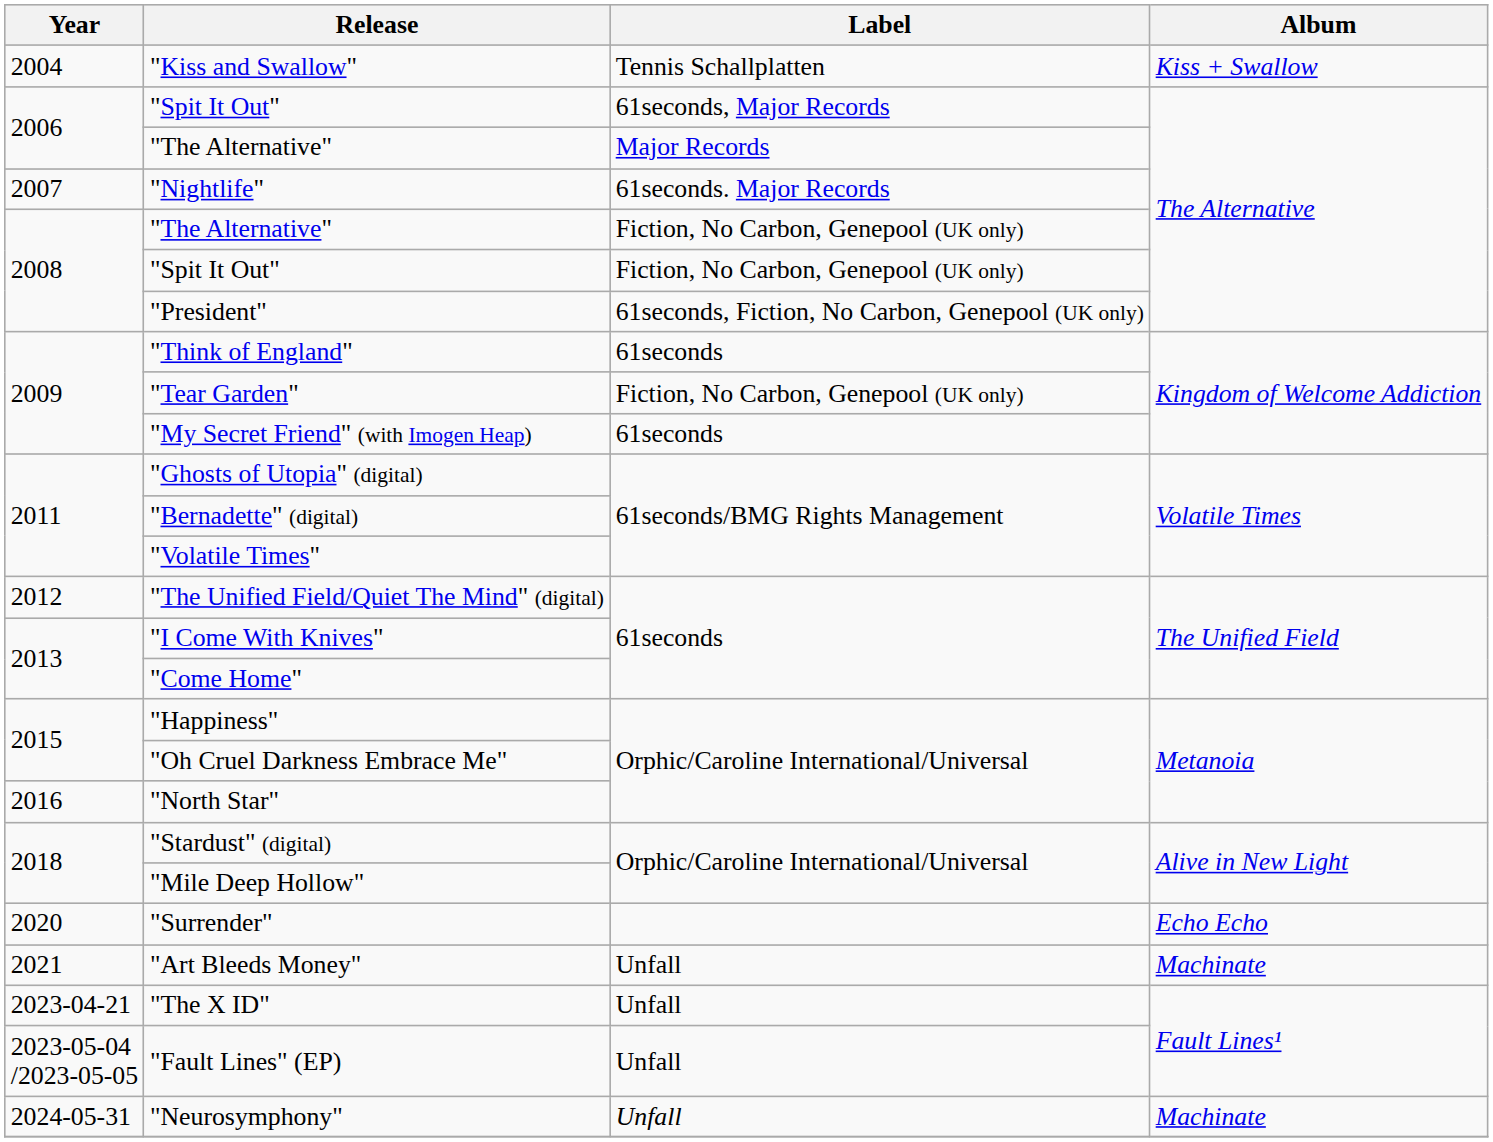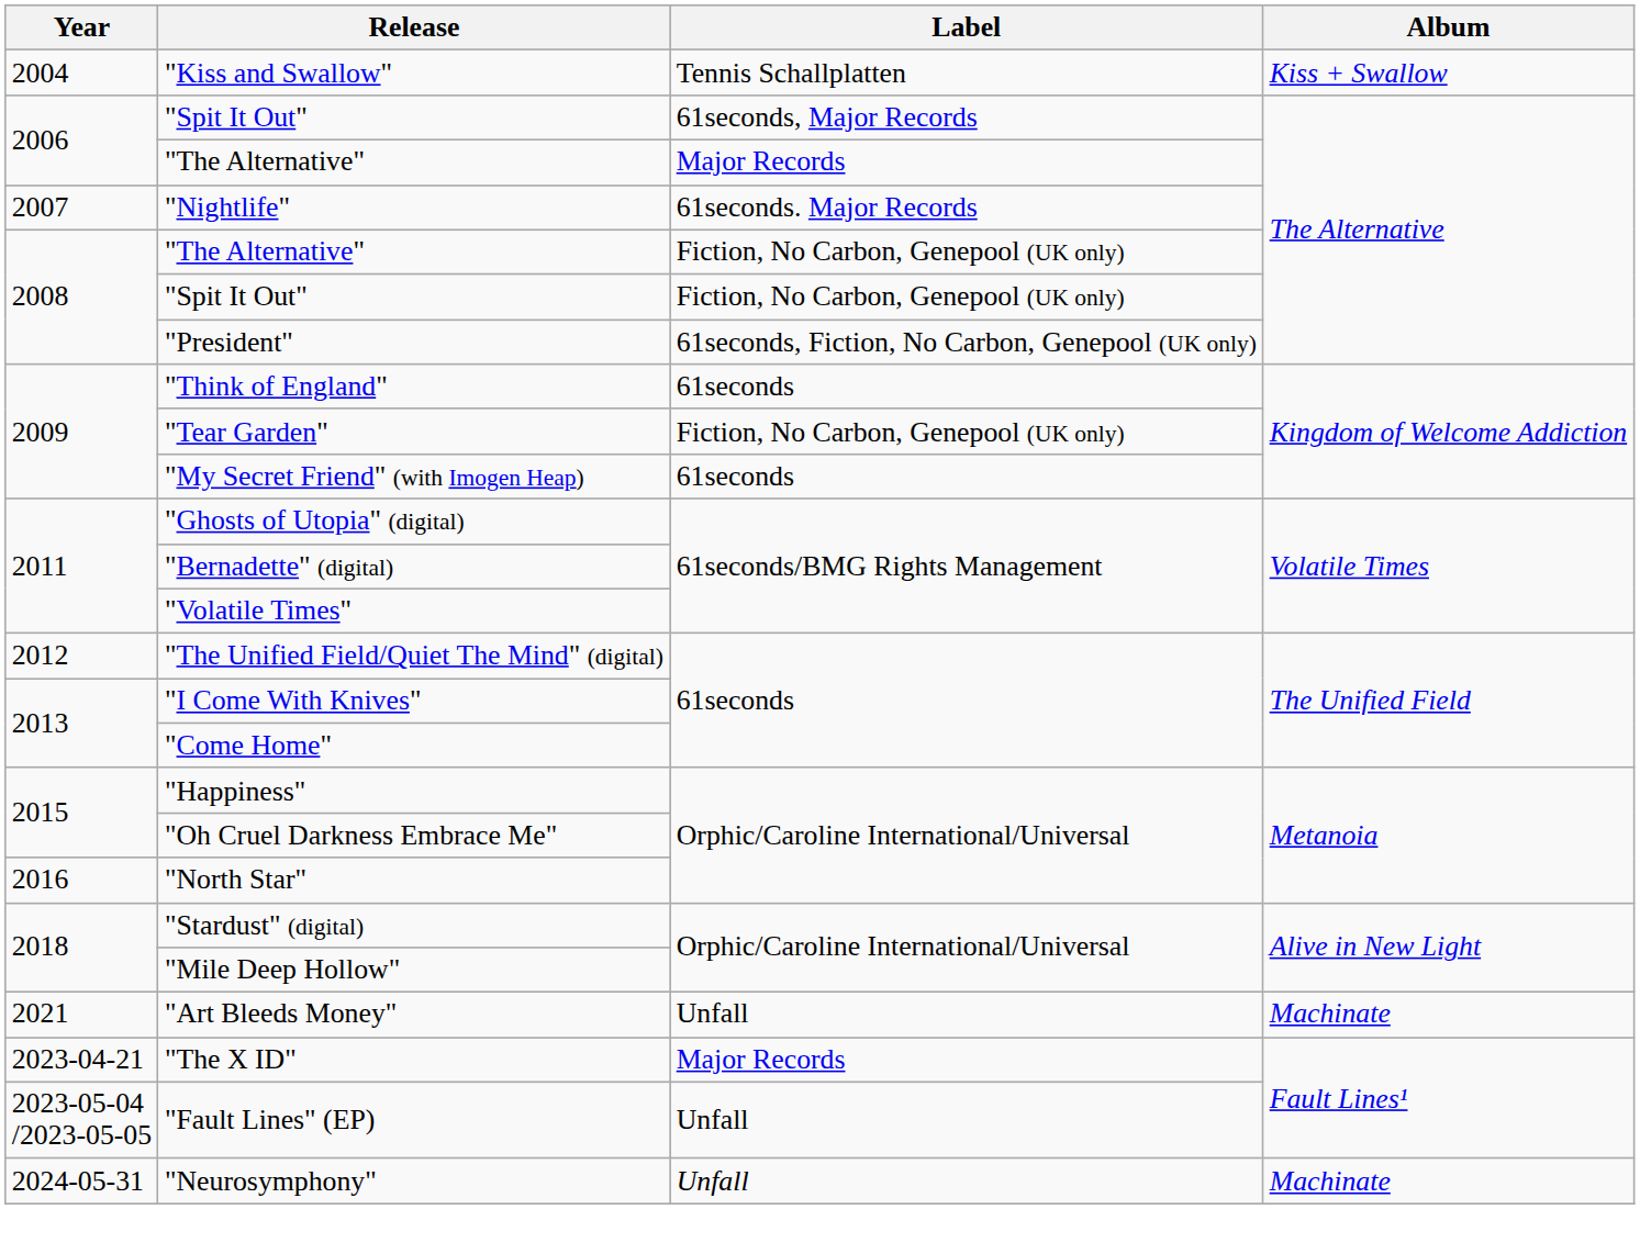 <table class="wikitable">
 <tr>
 <th>Year</th>
 <th>Release</th>
 <th>Label</th>
 <th>Album</th>
 </tr>
 <tr>
 <td>2004</td>
 <td>"<a href='#'>Kiss and Swallow</a>"</td>
 <td>Tennis Schallplatten</td>
 <td><em><a href='#'>Kiss + Swallow</a></em></td>
 </tr>
 <tr>
 <td rowspan="2">2006</td>
 <td>"<a href='#'>Spit It Out</a>"</td>
 <td>61seconds, <a href='#'>Major Records</a></td>
 <td rowspan="6"><em><a href='#'>The Alternative</a></em></td>
 </tr>
 <tr>
 <td>"The Alternative"</td>
 <td><a href='#'>Major Records</a></td>
 </tr>
 <tr>
 <td>2007</td>
 <td>"<a href='#'>Nightlife</a>"</td>
 <td>61seconds. <a href='#'>Major Records</a></td>
 </tr>
 <tr>
 <td rowspan="3">2008</td>
 <td>"<a href='#'>The Alternative</a>"</td>
 <td>Fiction, No Carbon, Genepool <small>(UK only)</small></td>
 </tr>
 <tr>
 <td>"Spit It Out"</td>
 <td>Fiction, No Carbon, Genepool <small>(UK only)</small></td>
 </tr>
 <tr>
 <td>"President"</td>
 <td>61seconds, Fiction, No Carbon, Genepool <small>(UK only)</small></td>
 </tr>
 <tr>
 <td rowspan="3">2009</td>
 <td>"<a href='#'>Think of England</a>"</td>
 <td>61seconds</td>
 <td rowspan="3"><em><a href='#'>Kingdom of Welcome Addiction</a></em></td>
 </tr>
 <tr>
 <td>"<a href='#'>Tear Garden</a>"</td>
 <td>Fiction, No Carbon, Genepool <small>(UK only)</small></td>
 </tr>
 <tr>
 <td>"<a href='#'>My Secret Friend</a>" <small>(with <a href='#'>Imogen Heap</a>)</small></td>
 <td>61seconds</td>
 </tr>
 <tr>
 <td rowspan="3">2011</td>
 <td>"<a href='#'>Ghosts of Utopia</a>" <small>(digital)</small></td>
 <td rowspan="3">61seconds/BMG Rights Management</td>
 <td rowspan="3"><em><a href='#'>Volatile Times</a></em></td>
 </tr>
 <tr>
 <td>"<a href='#'>Bernadette</a>" <small>(digital)</small></td>
 </tr>
 <tr>
 <td>"<a href='#'>Volatile Times</a>"</td>
 </tr>
 <tr>
 <td>2012</td>
 <td>"<a href='#'>The Unified Field/Quiet The Mind</a>" <small>(digital)</small></td>
 <td rowspan="3">61seconds</td>
 <td rowspan="3"><em><a href='#'>The Unified Field</a></em></td>
 </tr>
 <tr>
 <td rowspan="2">2013</td>
 <td>"<a href='#'>I Come With Knives</a>"</td>
 </tr>
 <tr>
 <td>"<a href='#'>Come Home</a>"</td>
 </tr>
 <tr>
 <td rowspan="2">2015</td>
 <td>"Happiness"</td>
 <td rowspan="3">Orphic/Caroline International/Universal</td>
 <td rowspan="3"><em><a href='#'>Metanoia</a></em></td>
 </tr>
 <tr>
 <td>"Oh Cruel Darkness Embrace Me"</td>
 </tr>
 <tr>
 <td>2016</td>
 <td>"North Star"</td>
 </tr>
 <tr>
 <td rowspan="2">2018</td>
 <td>"Stardust" <small>(digital)</small></td>
 <td rowspan="2">Orphic/Caroline International/Universal</td>
 <td rowspan="2"><em><a href='#'>Alive in New Light</a></em></td>
 </tr>
 <tr>
 <td>"Mile Deep Hollow"</td>
 </tr>
 <tr>
-<td>2020</td>
-<td>"Surrender"</td>
-<td></td>
-<td><em><a href='#'>Echo Echo</a></em></td>
-</tr>
-<tr>
 <td>2021</td>
 <td>"Art Bleeds Money"</td>
 <td>Unfall</td>
 <td><em><a href='#'>Machinate</a></em></td>
 </tr>
 <tr>
 <td>2023-04-21</td>
 <td>"The X ID"</td>
-<td>Unfall</td>
+<td><a href='#'>Major Records</a></td>
 <td rowspan=2><em><a href='#'>Fault Lines¹</a></em></td>
 </tr>
 <tr>
 <td>2023-05-04<br>/2023-05-05</td>
 <td>"Fault Lines" (EP)</td>
 <td>Unfall</td>
 </tr>
 <tr>
 <td>2024-05-31</td>
 <td>"Neurosymphony"</td>
 <td><em>Unfall</em></td>
 <td><em><a href='#'>Machinate</a></em></td>
 </tr>
 <tr>
 </tr>
 </table>
